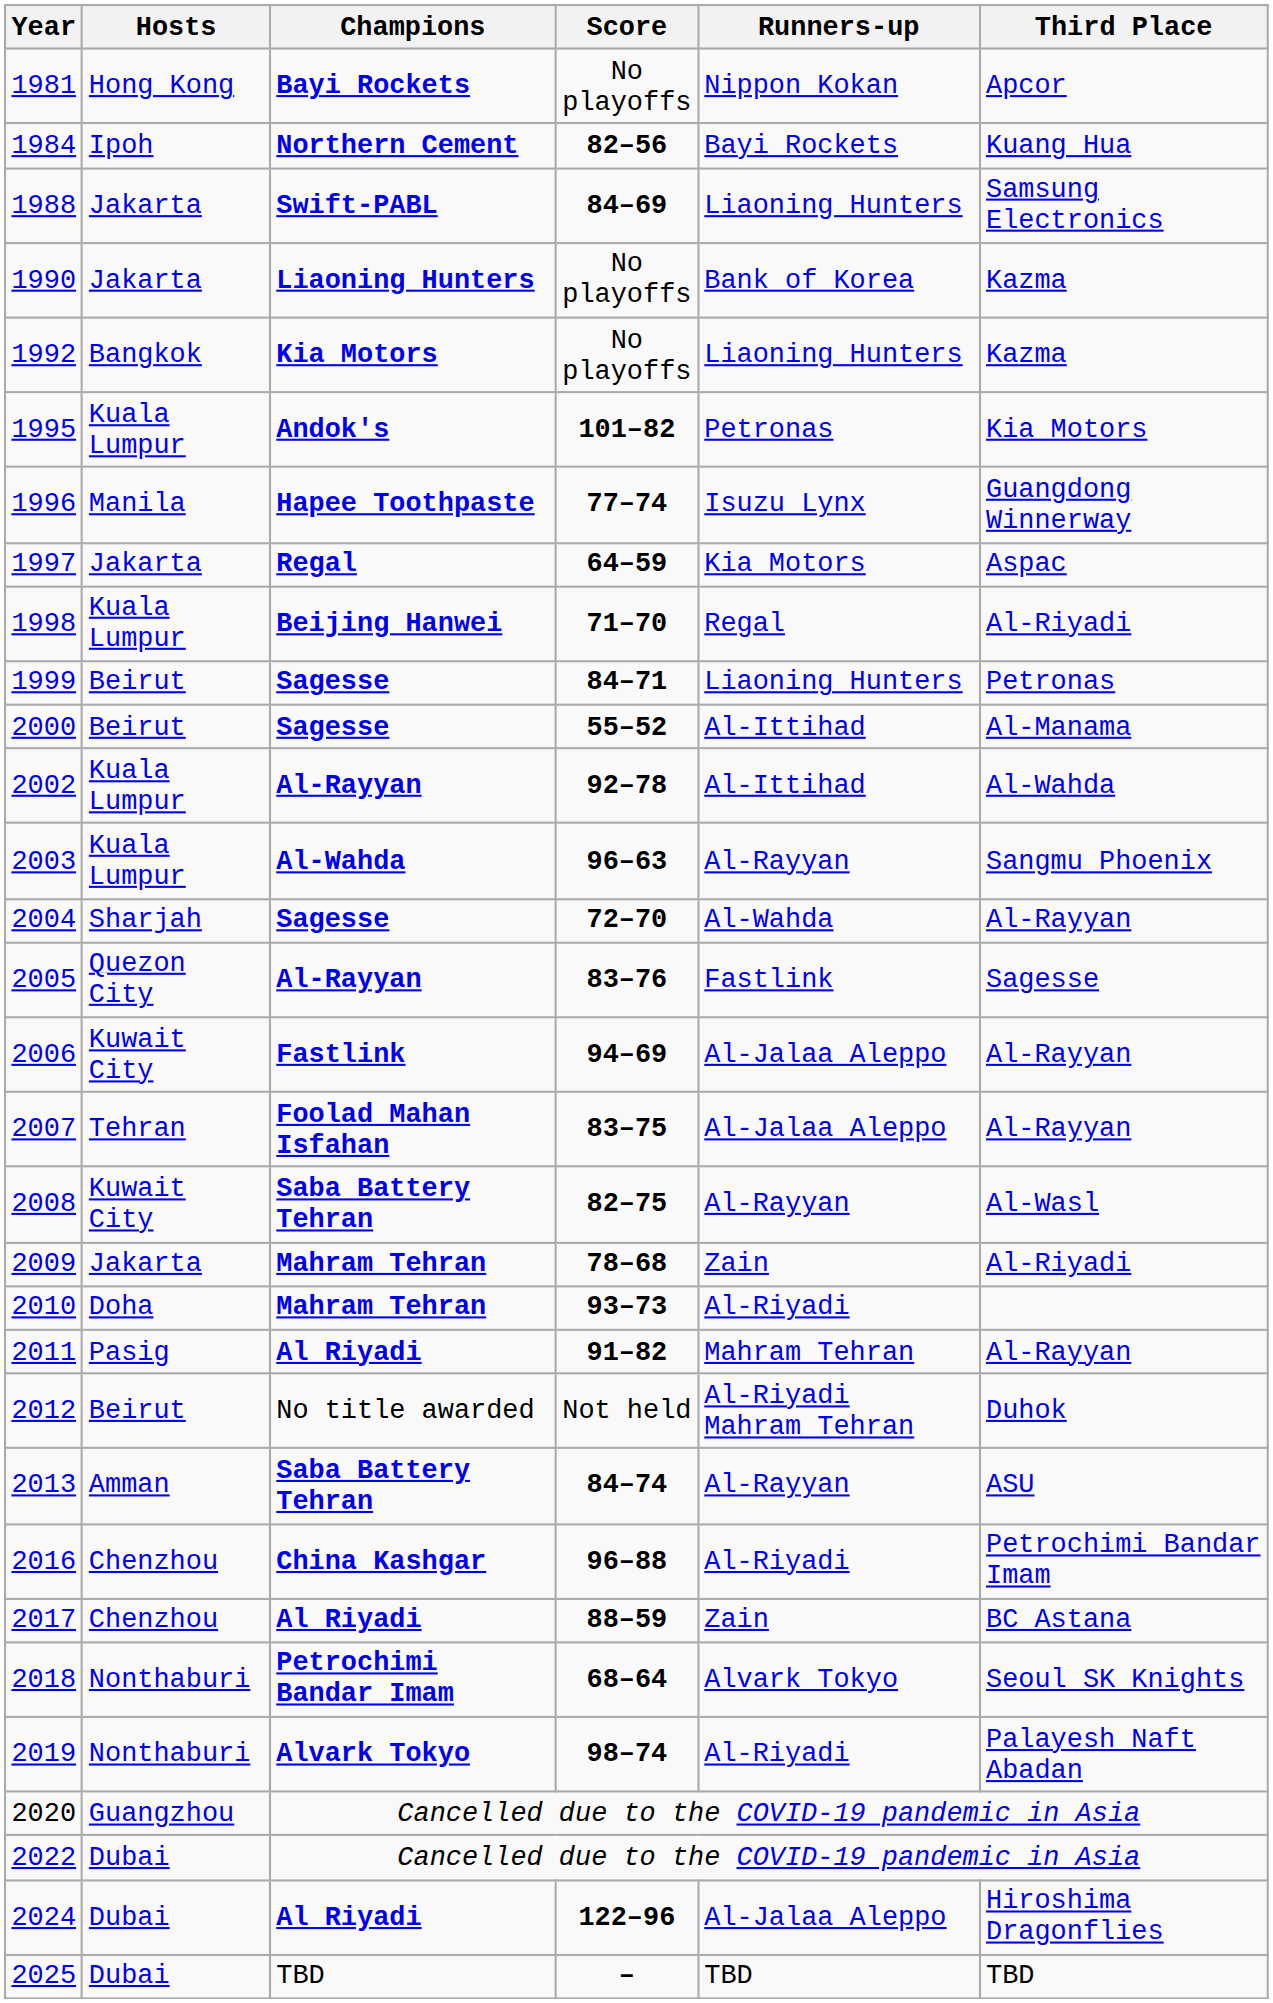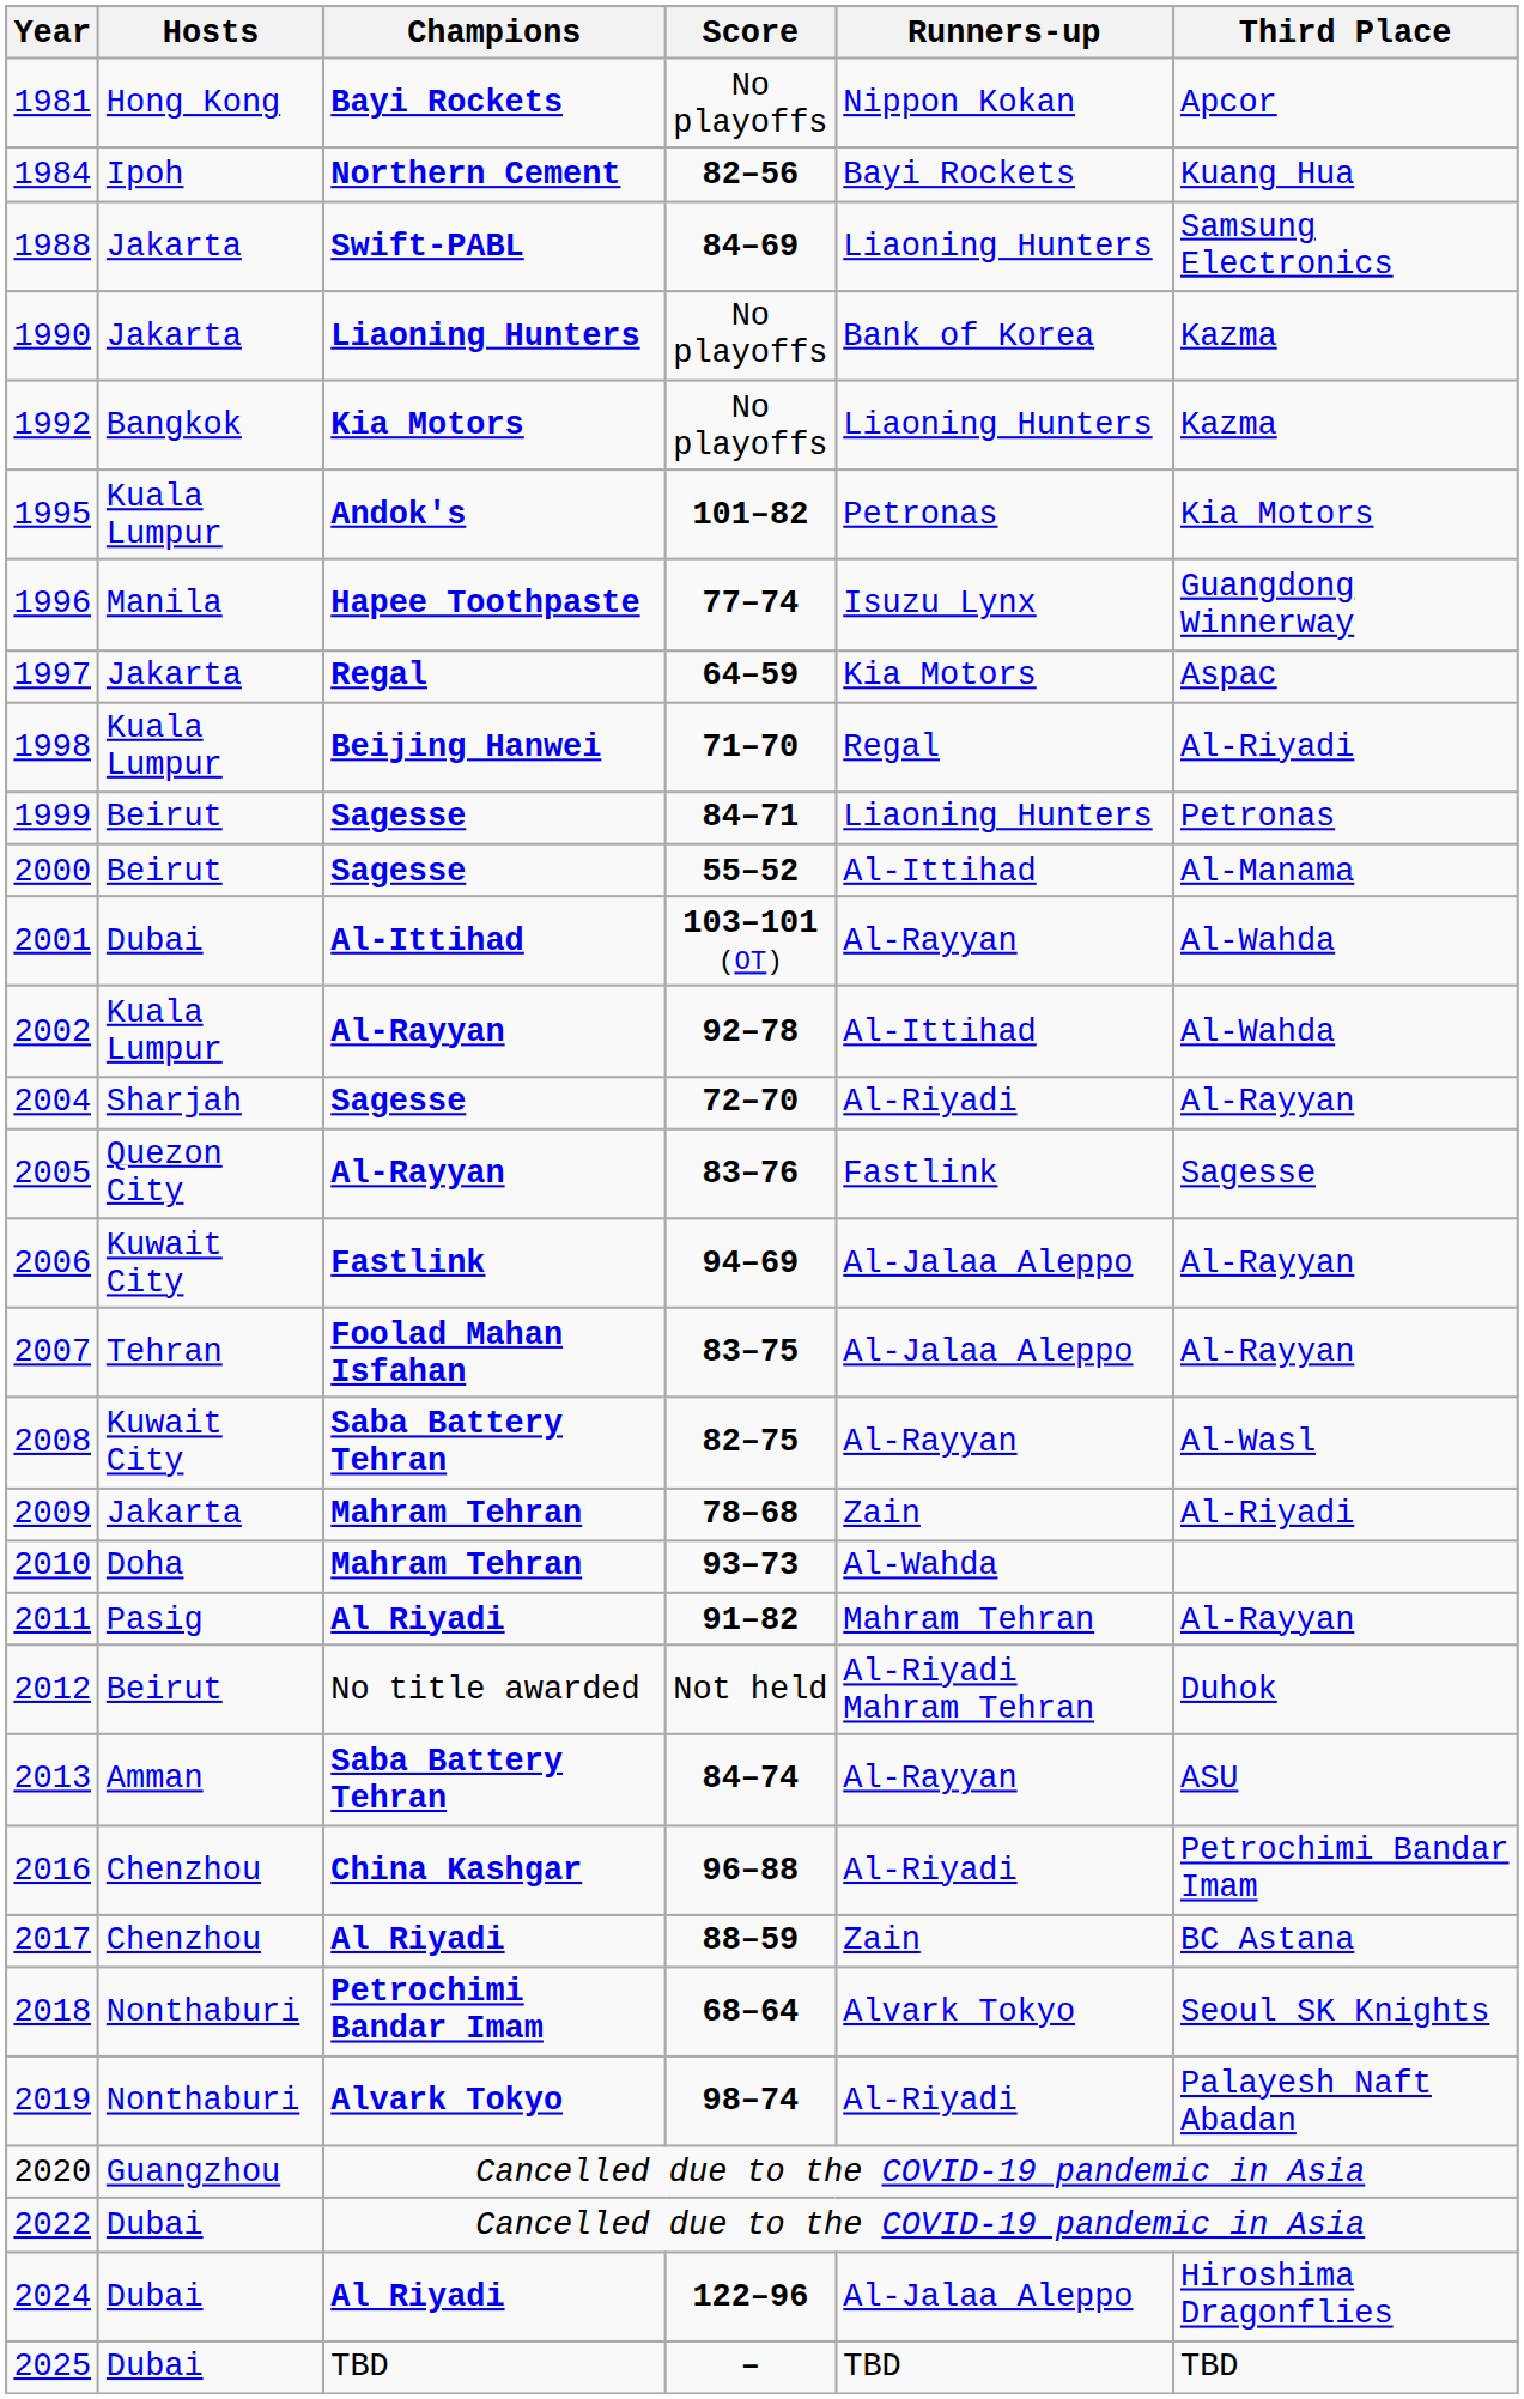 <table class="wikitable">
 <tr>
 <th width=5%>Year</th>
 <th width=15%>Hosts</th>
 <th width=24%>Champions</th>
 <th width=8%>Score</th>
 <th width=24%>Runners-up</th>
 <th width=24%>Third Place</th>
 </tr>
 <tr>
 <td align=center><a href='#'>1981</a></td>
 <td> <a href='#'>Hong Kong</a></td>
 <td> <strong><a href='#'>Bayi Rockets</a></strong></td>
 <td align=center>No playoffs</td>
 <td> <a href='#'>Nippon Kokan</a></td>
 <td> <a href='#'>Apcor</a></td>
 </tr>
 <tr>
 <td align=center><a href='#'>1984</a></td>
 <td> <a href='#'>Ipoh</a></td>
 <td> <strong><a href='#'>Northern Cement</a></strong></td>
 <td align=center><strong>82–56</strong></td>
 <td> <a href='#'>Bayi Rockets</a></td>
 <td> <a href='#'>Kuang Hua</a></td>
 </tr>
 <tr>
 <td align=center><a href='#'>1988</a></td>
 <td> <a href='#'>Jakarta</a></td>
 <td> <strong><a href='#'>Swift-PABL</a></strong></td>
 <td align=center><strong>84–69</strong></td>
 <td> <a href='#'>Liaoning Hunters</a></td>
 <td> <a href='#'>Samsung Electronics</a></td>
 </tr>
 <tr>
 <td align=center><a href='#'>1990</a></td>
 <td> <a href='#'>Jakarta</a></td>
 <td> <strong><a href='#'>Liaoning Hunters</a></strong></td>
 <td align=center>No playoffs</td>
 <td> <a href='#'>Bank of Korea</a></td>
 <td> <a href='#'>Kazma</a></td>
 </tr>
 <tr>
 <td align=center><a href='#'>1992</a></td>
 <td> <a href='#'>Bangkok</a></td>
 <td> <strong><a href='#'>Kia Motors</a></strong></td>
 <td align=center>No playoffs</td>
 <td> <a href='#'>Liaoning Hunters</a></td>
 <td> <a href='#'>Kazma</a></td>
 </tr>
 <tr>
 <td align=center><a href='#'>1995</a></td>
 <td> <a href='#'>Kuala Lumpur</a></td>
 <td> <strong><a href='#'>Andok's</a></strong></td>
 <td align=center><strong>101–82</strong></td>
 <td> <a href='#'>Petronas</a></td>
 <td> <a href='#'>Kia Motors</a></td>
 </tr>
 <tr>
 <td align=center><a href='#'>1996</a></td>
 <td> <a href='#'>Manila</a></td>
 <td> <strong><a href='#'>Hapee Toothpaste</a></strong></td>
 <td align=center><strong>77–74</strong></td>
 <td> <a href='#'>Isuzu Lynx</a></td>
 <td> <a href='#'>Guangdong Winnerway</a></td>
 </tr>
 <tr>
 <td align=center><a href='#'>1997</a></td>
 <td> <a href='#'>Jakarta</a></td>
 <td> <strong><a href='#'>Regal</a></strong></td>
 <td align=center><strong>64–59</strong></td>
 <td> <a href='#'>Kia Motors</a></td>
 <td> <a href='#'>Aspac</a></td>
 </tr>
 <tr>
 <td align=center><a href='#'>1998</a></td>
 <td> <a href='#'>Kuala Lumpur</a></td>
 <td> <strong><a href='#'>Beijing Hanwei</a></strong></td>
 <td align=center><strong>71–70</strong></td>
 <td> <a href='#'>Regal</a></td>
 <td> <a href='#'>Al-Riyadi</a></td>
 </tr>
 <tr>
 <td align=center><a href='#'>1999</a></td>
 <td> <a href='#'>Beirut</a></td>
 <td> <strong><a href='#'>Sagesse</a></strong></td>
 <td align=center><strong>84–71</strong></td>
 <td> <a href='#'>Liaoning Hunters</a></td>
 <td> <a href='#'>Petronas</a></td>
 </tr>
 <tr>
 <td align=center><a href='#'>2000</a></td>
 <td> <a href='#'>Beirut</a></td>
 <td> <strong><a href='#'>Sagesse</a></strong></td>
 <td align=center><strong>55–52</strong></td>
 <td> <a href='#'>Al-Ittihad</a></td>
 <td> <a href='#'>Al-Manama</a></td>
 </tr>
 <tr>
+<td align=center><a href='#'>2001</a></td>
+<td> <a href='#'>Dubai</a></td>
+<td> <strong><a href='#'>Al-Ittihad</a></strong></td>
+<td align=center><strong>103–101</strong> <small>(<a href='#'>OT</a>)</small></td>
+<td> <a href='#'>Al-Rayyan</a></td>
+<td> <a href='#'>Al-Wahda</a></td>
+</tr>
+<tr>
 <td align=center><a href='#'>2002</a></td>
 <td> <a href='#'>Kuala Lumpur</a></td>
 <td> <strong><a href='#'>Al-Rayyan</a></strong></td>
 <td align=center><strong>92–78</strong></td>
 <td> <a href='#'>Al-Ittihad</a></td>
 <td> <a href='#'>Al-Wahda</a></td>
 </tr>
 <tr>
-<td align=center><a href='#'>2003</a></td>
-<td> <a href='#'>Kuala Lumpur</a></td>
-<td> <strong><a href='#'>Al-Wahda</a></strong></td>
-<td align=center><strong>96–63</strong></td>
-<td> <a href='#'>Al-Rayyan</a></td>
-<td> <a href='#'>Sangmu Phoenix</a></td>
-</tr>
-<tr>
 <td align=center><a href='#'>2004</a></td>
 <td> <a href='#'>Sharjah</a></td>
 <td> <strong><a href='#'>Sagesse</a></strong></td>
 <td align=center><strong>72–70</strong></td>
-<td> <a href='#'>Al-Wahda</a></td>
+<td> <a href='#'>Al-Riyadi</a></td>
 <td> <a href='#'>Al-Rayyan</a></td>
 </tr>
 <tr>
 <td align=center><a href='#'>2005</a></td>
 <td> <a href='#'>Quezon City</a></td>
 <td> <strong><a href='#'>Al-Rayyan</a></strong></td>
 <td align=center><strong>83–76</strong></td>
 <td> <a href='#'>Fastlink</a></td>
 <td> <a href='#'>Sagesse</a></td>
 </tr>
 <tr>
 <td align=center><a href='#'>2006</a></td>
 <td> <a href='#'>Kuwait City</a></td>
 <td> <strong><a href='#'>Fastlink</a></strong></td>
 <td align=center><strong>94–69</strong></td>
 <td> <a href='#'>Al-Jalaa Aleppo</a></td>
 <td> <a href='#'>Al-Rayyan</a></td>
 </tr>
 <tr>
 <td align=center><a href='#'>2007</a></td>
 <td> <a href='#'>Tehran</a></td>
 <td><strong> <a href='#'>Foolad Mahan Isfahan</a></strong></td>
 <td align=center><strong>83–75</strong></td>
 <td> <a href='#'>Al-Jalaa Aleppo</a></td>
 <td> <a href='#'>Al-Rayyan</a></td>
 </tr>
 <tr>
 <td align=center><a href='#'>2008</a></td>
 <td> <a href='#'>Kuwait City</a></td>
 <td><strong> <a href='#'>Saba Battery Tehran</a></strong></td>
 <td align=center><strong>82–75</strong></td>
 <td> <a href='#'>Al-Rayyan</a></td>
 <td> <a href='#'>Al-Wasl</a></td>
 </tr>
 <tr>
 <td align=center><a href='#'>2009</a></td>
 <td> <a href='#'>Jakarta</a></td>
 <td><strong> <a href='#'>Mahram Tehran</a></strong></td>
 <td align=center><strong>78–68</strong></td>
 <td> <a href='#'>Zain</a></td>
 <td> <a href='#'>Al-Riyadi</a></td>
 </tr>
 <tr>
 <td align=center><a href='#'>2010</a></td>
 <td> <a href='#'>Doha</a></td>
 <td><strong> <a href='#'>Mahram Tehran</a></strong></td>
 <td align=center><strong>93–73</strong></td>
-<td> <a href='#'>Al-Riyadi</a></td>
+<td> <a href='#'>Al-Wahda</a></td>
 </tr>
 <tr>
 <td align=center><a href='#'>2011</a></td>
 <td> <a href='#'>Pasig</a></td>
 <td><strong> <a href='#'>Al Riyadi</a></strong></td>
 <td align=center><strong>91–82</strong></td>
 <td> <a href='#'>Mahram Tehran</a></td>
 <td> <a href='#'>Al-Rayyan</a></td>
 </tr>
 <tr>
 <td align=center><a href='#'>2012</a></td>
 <td> <a href='#'>Beirut</a></td>
 <td>No title awarded</td>
 <td align=center>Not held</td>
 <td> <a href='#'>Al-Riyadi</a> <br>  <a href='#'>Mahram Tehran</a></td>
 <td> <a href='#'>Duhok</a></td>
 </tr>
 <tr>
 <td align=center><a href='#'>2013</a></td>
 <td> <a href='#'>Amman</a></td>
 <td><strong> <a href='#'>Saba Battery Tehran</a></strong></td>
 <td align=center><strong>84–74</strong></td>
 <td> <a href='#'>Al-Rayyan</a></td>
 <td> <a href='#'>ASU</a></td>
 </tr>
 <tr>
 <td align=center><a href='#'>2016</a></td>
 <td>  <a href='#'>Chenzhou</a></td>
 <td><strong> <a href='#'>China Kashgar</a></strong></td>
 <td align=center><strong>96–88</strong></td>
 <td> <a href='#'>Al-Riyadi</a></td>
 <td> <a href='#'>Petrochimi Bandar Imam</a></td>
 </tr>
 <tr>
 <td align=center><a href='#'>2017</a></td>
 <td> <a href='#'>Chenzhou</a></td>
 <td><strong> <a href='#'>Al Riyadi</a></strong></td>
 <td align=center><strong>88–59</strong></td>
 <td> <a href='#'>Zain</a></td>
 <td> <a href='#'>BC Astana</a></td>
 </tr>
 <tr>
 <td align=center><a href='#'>2018</a></td>
 <td> <a href='#'>Nonthaburi</a></td>
 <td> <strong><a href='#'>Petrochimi Bandar Imam</a></strong></td>
 <td align=center><strong>68–64</strong></td>
 <td> <a href='#'>Alvark Tokyo</a></td>
 <td> <a href='#'>Seoul SK Knights</a></td>
 </tr>
 <tr>
 <td align=center><a href='#'>2019</a></td>
 <td> <a href='#'>Nonthaburi</a></td>
 <td> <strong><a href='#'>Alvark Tokyo</a></strong></td>
 <td align=center><strong>98–74</strong></td>
 <td> <a href='#'>Al-Riyadi</a></td>
 <td> <a href='#'>Palayesh Naft Abadan</a></td>
 </tr>
 <tr>
 <td align=center>2020</td>
 <td> <a href='#'>Guangzhou</a></td>
 <td colspan="4" align=center><em>Cancelled due to the <a href='#'>COVID-19 pandemic in Asia</a></em></td>
 </tr>
 <tr>
 <td align=center><a href='#'>2022</a></td>
 <td> <a href='#'>Dubai</a></td>
 <td colspan="4" align=center><em>Cancelled due to the <a href='#'>COVID-19 pandemic in Asia</a></em></td>
 </tr>
 <tr>
 <td align=center><a href='#'>2024</a></td>
 <td> <a href='#'>Dubai</a></td>
 <td> <strong><a href='#'>Al Riyadi</a></strong></td>
 <td align=center><strong>122–96</strong></td>
 <td> <a href='#'>Al-Jalaa Aleppo</a></td>
 <td> <a href='#'>Hiroshima Dragonflies</a></td>
 </tr>
 <tr>
 <td align=center><a href='#'>2025</a></td>
 <td> <a href='#'>Dubai</a></td>
 <td> TBD</td>
 <td align=center><strong>–</strong></td>
 <td> TBD</td>
 <td> TBD</td>
 </tr>
 </table>
